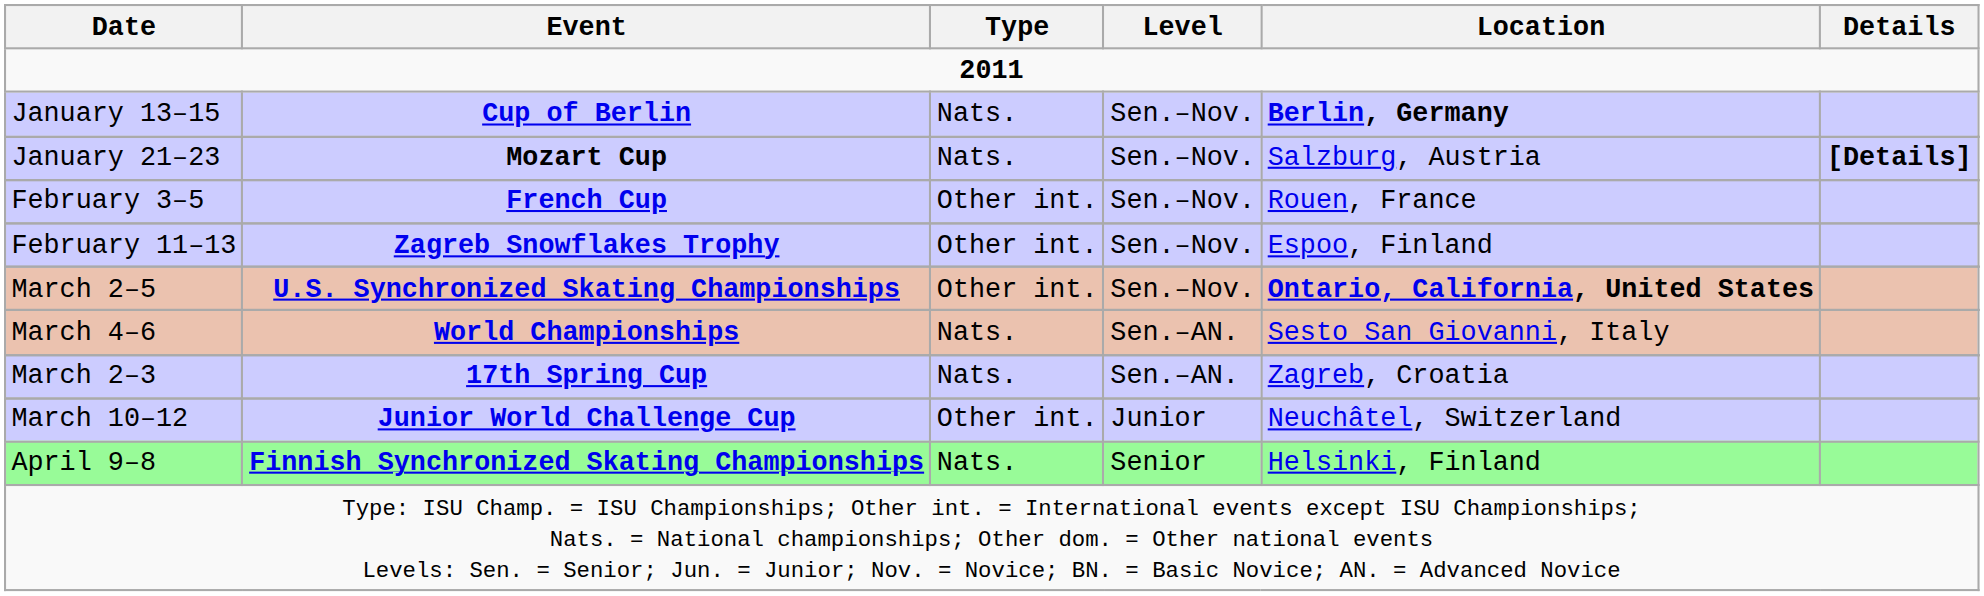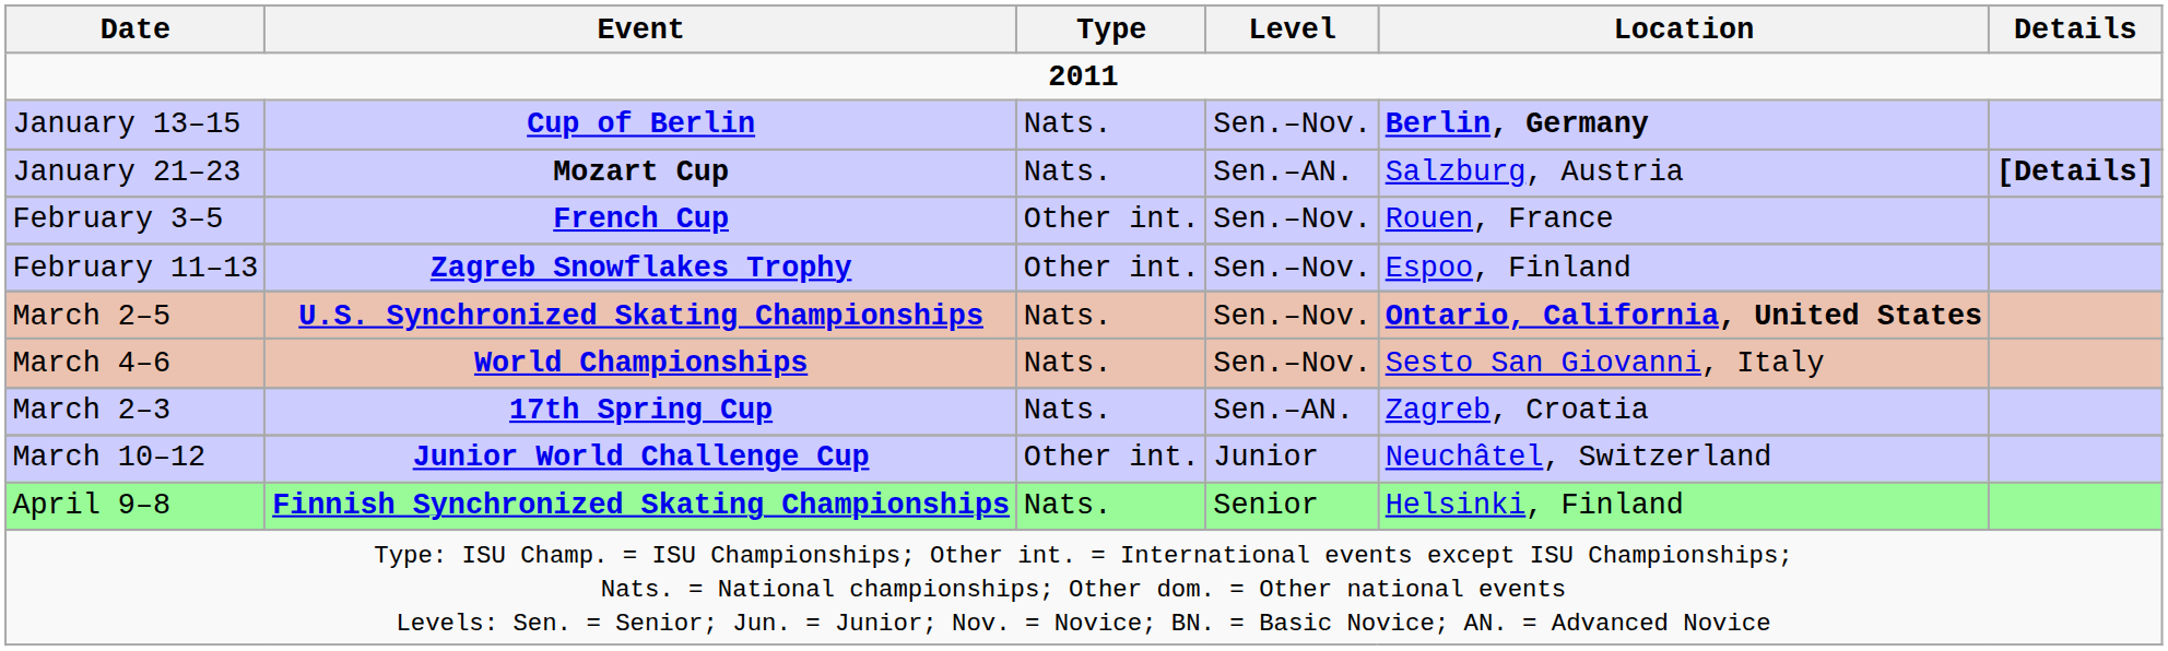 <table class="wikitable">
 <tr>
 <th>Date</th>
 <th>Event</th>
 <th>Type</th>
 <th>Level</th>
 <th>Location</th>
 <th>Details</th>
 </tr>
 <tr>
 <td colspan=7 align=center><strong>2011</strong></td>
 </tr>
 <tr bgcolor=CCCCFF>
 <td>January 13–15</td>
 <td align="center"><strong><a href='#'>Cup of Berlin</a></strong></td>
 <td>Nats.</td>
 <td>Sen.–Nov.</td>
 <td><strong><a href='#'>Berlin</a>, Germany</strong></td>
 <td></td>
 </tr>
 <tr>
 </tr>
 <tr bgcolor=CCCCFF>
 <td>January 21–23</td>
 <td align="center"><strong>Mozart Cup</strong></td>
 <td>Nats.</td>
-<td>Sen.–Nov.</td>
+<td>Sen.–AN.</td>
 <td><a href='#'>Salzburg</a>, Austria</td>
 <td><strong>[Details]</strong></td>
 </tr>
 <tr>
 </tr>
 <tr bgcolor=CCCCFF>
 <td>February 3–5</td>
 <td align="center"><strong><a href='#'>French Cup</a></strong></td>
 <td>Other int.</td>
 <td>Sen.–Nov.</td>
 <td><a href='#'>Rouen</a>, France</td>
 <td></td>
 </tr>
 <tr>
 </tr>
 <tr bgcolor=CCCCFF>
 <td>February 11–13</td>
 <td align="center"><strong><a href='#'>Zagreb Snowflakes Trophy</a></strong></td>
 <td>Other int.</td>
 <td>Sen.–Nov.</td>
 <td><a href='#'>Espoo</a>, Finland</td>
 <td></td>
 </tr>
 <tr>
 </tr>
 <tr bgcolor=EBC2AF>
 <td>March 2–5</td>
 <td align="center"><strong><a href='#'>U.S. Synchronized Skating Championships</a></strong></td>
-<td>Other int.</td>
+<td>Nats.</td>
 <td>Sen.–Nov.</td>
 <td><strong><a href='#'>Ontario, California</a>, United States</strong></td>
 <td></td>
 </tr>
 <tr>
 </tr>
 <tr bgcolor=EBC2AF>
 <td>March 4–6</td>
 <td align="center"><strong><a href='#'>World Championships</a></strong></td>
 <td>Nats.</td>
-<td>Sen.–AN.</td>
+<td>Sen.–Nov.</td>
 <td><a href='#'>Sesto San Giovanni</a>, Italy</td>
 <td></td>
 </tr>
 <tr>
 </tr>
 <tr bgcolor=CCCCFF>
 <td>March 2–3</td>
 <td align="center"><strong><a href='#'>17th Spring Cup</a></strong></td>
 <td>Nats.</td>
 <td>Sen.–AN.</td>
 <td><a href='#'>Zagreb</a>, Croatia</td>
 <td></td>
 </tr>
 <tr>
 </tr>
 <tr bgcolor=CCCCFF>
 <td>March 10–12</td>
 <td align="center"><strong><a href='#'>Junior World Challenge Cup</a></strong></td>
 <td>Other int.</td>
 <td>Junior</td>
 <td><a href='#'>Neuchâtel</a>, Switzerland</td>
 <td></td>
 </tr>
 <tr bgcolor=98FB98>
 <td>April 9–8</td>
 <td align="center"><strong><a href='#'>Finnish Synchronized Skating Championships</a></strong></td>
 <td>Nats.</td>
 <td>Senior</td>
 <td><a href='#'>Helsinki</a>, Finland</td>
 <td></td>
 </tr>
 <tr>
 <td colspan=7 align=center><small>Type: ISU Champ. = ISU Championships; Other int. = International events except ISU Championships; <br> Nats. = National championships; Other dom. = Other national events <br> Levels: Sen. = Senior; Jun. = Junior; Nov. = Novice; BN. = Basic Novice; AN. = Advanced Novice</small></td>
 </tr>
 </table>
